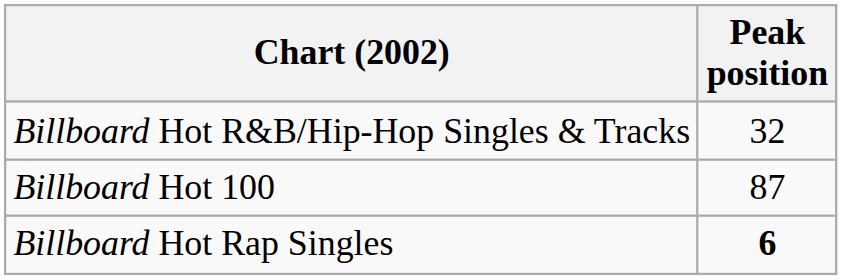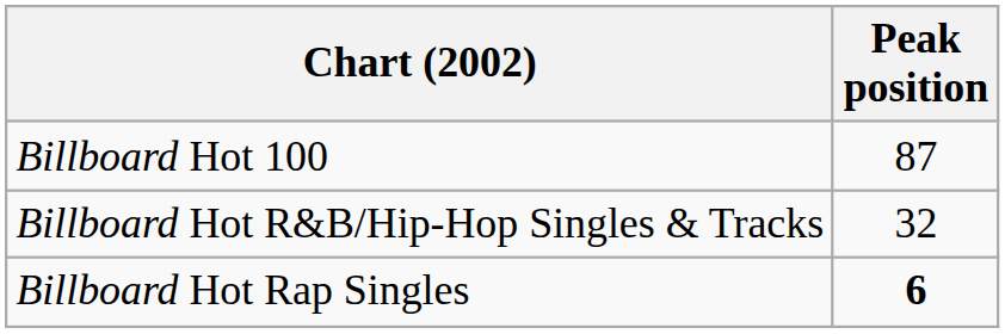 <table class="wikitable">
 <tr>
 <th>Chart (2002)</th>
 <th>Peak<br>position</th>
 </tr>
 <tr>
+<td><em>Billboard</em> Hot 100</td>
+<td align="center">87</td>
+</tr>
+<tr>
 <td><em>Billboard</em> Hot R&B/Hip-Hop Singles & Tracks</td>
 <td align="center">32</td>
-</tr>
-<tr>
-<td><em>Billboard</em> Hot 100</td>
-<td align="center">87</td>
 </tr>
 <tr>
 <td><em>Billboard</em> Hot Rap Singles</td>
 <td align="center"><strong>6</strong></td>
 </tr>
 </table>
